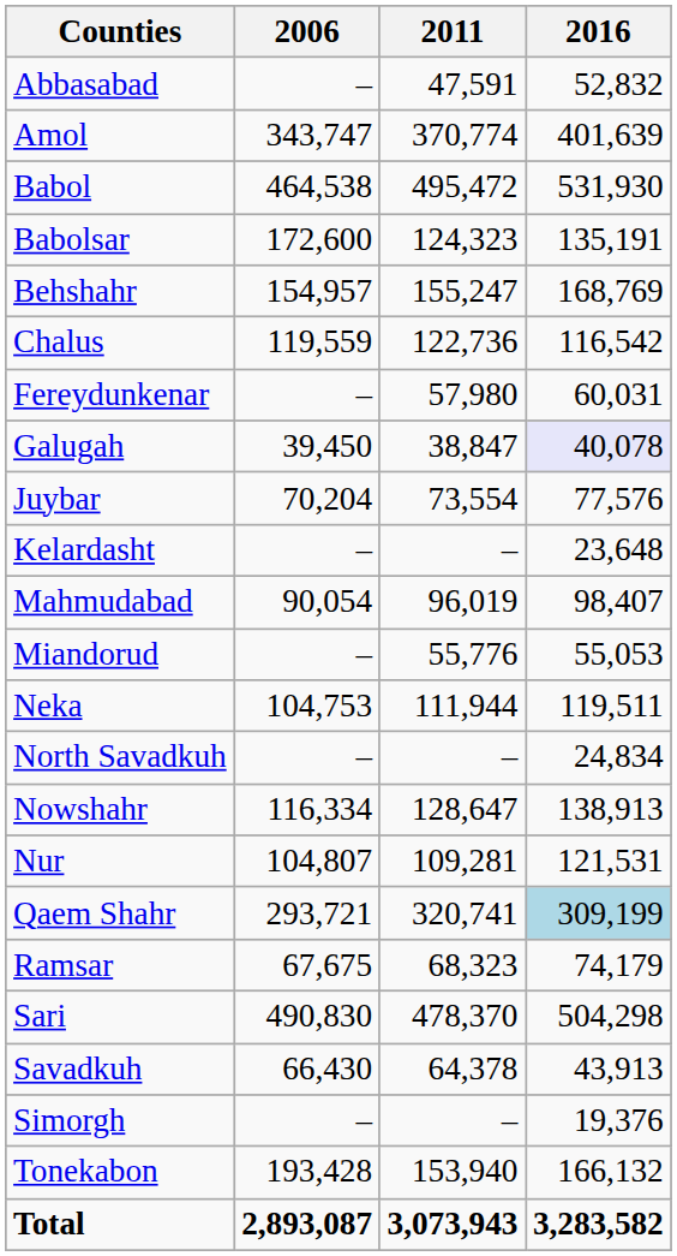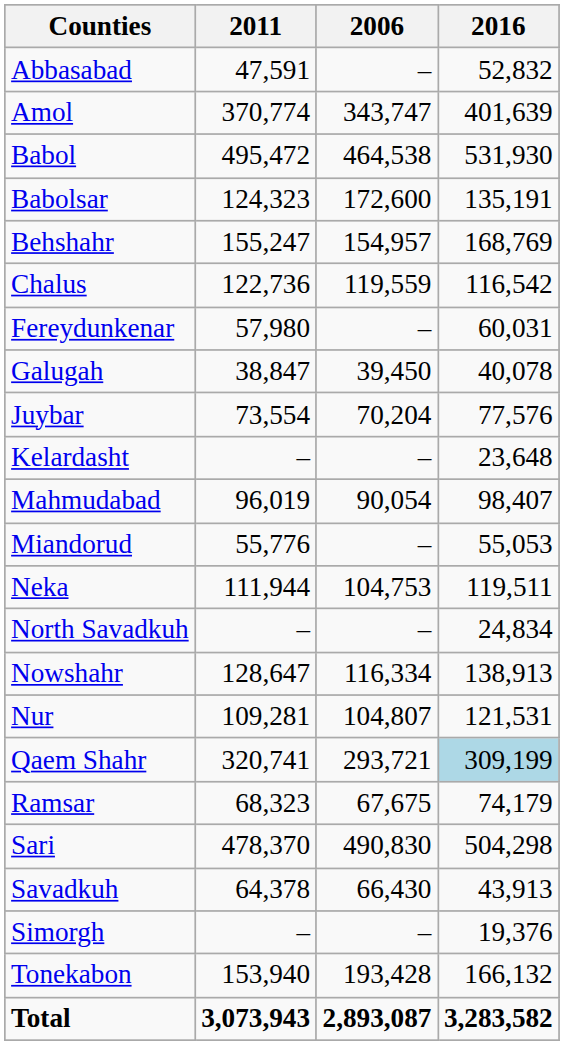 <table class="wikitable">
 <tr>
 <th>Counties</th>
+<th>2011</th>
 <th>2006</th>
-<th>2011</th>
 <th>2016</th>
 </tr>
 <tr>
 <td><a href='#'>Abbasabad</a></td>
+<td style="text-align: right;">47,591</td>
 <td style="text-align: right;">–</td>
-<td style="text-align: right;">47,591</td>
 <td style="text-align: right;">52,832</td>
 </tr>
 <tr>
 <td><a href='#'>Amol</a></td>
+<td style="text-align: right;">370,774</td>
 <td style="text-align: right;">343,747</td>
-<td style="text-align: right;">370,774</td>
 <td style="text-align: right;">401,639</td>
 </tr>
 <tr>
 <td><a href='#'>Babol</a></td>
+<td style="text-align: right;">495,472</td>
 <td style="text-align: right;">464,538</td>
-<td style="text-align: right;">495,472</td>
 <td style="text-align: right;">531,930</td>
 </tr>
 <tr>
 <td><a href='#'>Babolsar</a></td>
+<td style="text-align: right;">124,323</td>
 <td style="text-align: right;">172,600</td>
-<td style="text-align: right;">124,323</td>
 <td style="text-align: right;">135,191</td>
 </tr>
 <tr>
 <td><a href='#'>Behshahr</a></td>
+<td style="text-align: right;">155,247</td>
 <td style="text-align: right;">154,957</td>
-<td style="text-align: right;">155,247</td>
 <td style="text-align: right;">168,769</td>
 </tr>
 <tr>
 <td><a href='#'>Chalus</a></td>
+<td style="text-align: right;">122,736</td>
 <td style="text-align: right;">119,559</td>
-<td style="text-align: right;">122,736</td>
 <td style="text-align: right;">116,542</td>
 </tr>
 <tr>
 <td><a href='#'>Fereydunkenar</a></td>
+<td style="text-align: right;">57,980</td>
 <td style="text-align: right;">–</td>
-<td style="text-align: right;">57,980</td>
 <td style="text-align: right;">60,031</td>
 </tr>
 <tr>
 <td><a href='#'>Galugah</a></td>
+<td style="text-align: right;">38,847</td>
 <td style="text-align: right;">39,450</td>
-<td style="text-align: right;">38,847</td>
-<td style="background: lavender; text-align: right;">40,078</td>
+<td style="text-align: right;">40,078</td>
 </tr>
 <tr>
 <td><a href='#'>Juybar</a></td>
+<td style="text-align: right;">73,554</td>
 <td style="text-align: right;">70,204</td>
-<td style="text-align: right;">73,554</td>
 <td style="text-align: right;">77,576</td>
 </tr>
 <tr>
 <td><a href='#'>Kelardasht</a></td>
 <td style="text-align: right;">–</td>
 <td style="text-align: right;">–</td>
 <td style="text-align: right;">23,648</td>
 </tr>
 <tr>
 <td><a href='#'>Mahmudabad</a></td>
+<td style="text-align: right;">96,019</td>
 <td style="text-align: right;">90,054</td>
-<td style="text-align: right;">96,019</td>
 <td style="text-align: right;">98,407</td>
 </tr>
 <tr>
 <td><a href='#'>Miandorud</a></td>
+<td style="text-align: right;">55,776</td>
 <td style="text-align: right;">–</td>
-<td style="text-align: right;">55,776</td>
 <td style="text-align: right;">55,053</td>
 </tr>
 <tr>
 <td><a href='#'>Neka</a></td>
+<td style="text-align: right;">111,944</td>
 <td style="text-align: right;">104,753</td>
-<td style="text-align: right;">111,944</td>
 <td style="text-align: right;">119,511</td>
 </tr>
 <tr>
 <td><a href='#'>North Savadkuh</a></td>
 <td style="text-align: right;">–</td>
 <td style="text-align: right;">–</td>
 <td style="text-align: right;">24,834</td>
 </tr>
 <tr>
 <td><a href='#'>Nowshahr</a></td>
+<td style="text-align: right;">128,647</td>
 <td style="text-align: right;">116,334</td>
-<td style="text-align: right;">128,647</td>
 <td style="text-align: right;">138,913</td>
 </tr>
 <tr>
 <td><a href='#'>Nur</a></td>
+<td style="text-align: right;">109,281</td>
 <td style="text-align: right;">104,807</td>
-<td style="text-align: right;">109,281</td>
 <td style="text-align: right;">121,531</td>
 </tr>
 <tr>
 <td><a href='#'>Qaem Shahr</a></td>
+<td style="text-align: right;">320,741</td>
 <td style="text-align: right;">293,721</td>
-<td style="text-align: right;">320,741</td>
 <td style="background: lightblue; text-align: right;">309,199</td>
 </tr>
 <tr>
 <td><a href='#'>Ramsar</a></td>
+<td style="text-align: right;">68,323</td>
 <td style="text-align: right;">67,675</td>
-<td style="text-align: right;">68,323</td>
 <td style="text-align: right;">74,179</td>
 </tr>
 <tr>
 <td><a href='#'>Sari</a></td>
+<td style="text-align: right;">478,370</td>
 <td style="text-align: right;">490,830</td>
-<td style="text-align: right;">478,370</td>
 <td style="text-align: right;">504,298</td>
 </tr>
 <tr>
 <td><a href='#'>Savadkuh</a></td>
+<td style="text-align: right;">64,378</td>
 <td style="text-align: right;">66,430</td>
-<td style="text-align: right;">64,378</td>
 <td style="text-align: right;">43,913</td>
 </tr>
 <tr>
 <td><a href='#'>Simorgh</a></td>
 <td style="text-align: right;">–</td>
 <td style="text-align: right;">–</td>
 <td style="text-align: right;">19,376</td>
 </tr>
 <tr>
 <td><a href='#'>Tonekabon</a></td>
+<td style="text-align: right;">153,940</td>
 <td style="text-align: right;">193,428</td>
-<td style="text-align: right;">153,940</td>
 <td style="text-align: right;">166,132</td>
 </tr>
 <tr>
 <td><strong>Total</strong></td>
+<td style="text-align: right;"><strong>3,073,943</strong></td>
 <td style="text-align: right;"><strong>2,893,087</strong></td>
-<td style="text-align: right;"><strong>3,073,943</strong></td>
 <td style="text-align: right;"><strong>3,283,582</strong></td>
 </tr>
 </table>
